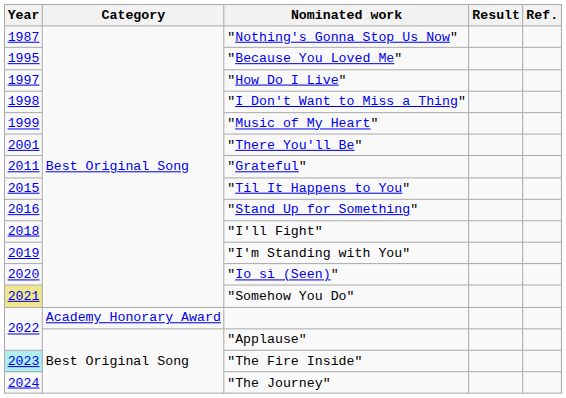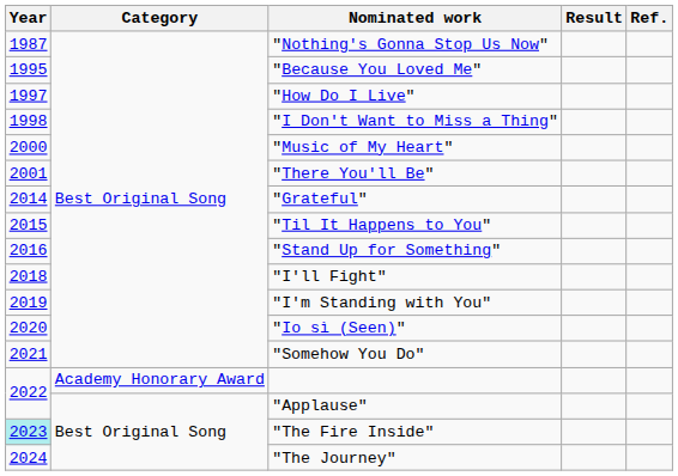 <table class="wikitable">
 <tr>
 <th>Year</th>
 <th>Category</th>
 <th>Nominated work</th>
 <th>Result</th>
 <th>Ref.</th>
 </tr>
 <tr>
 <td><a href='#'>1987</a></td>
 <td rowspan="13"><a href='#'>Best Original Song</a></td>
 <td>"<a href='#'>Nothing's Gonna Stop Us Now</a>" </td>
 <td></td>
 <td align="center"></td>
 </tr>
 <tr>
 <td><a href='#'>1995</a></td>
 <td>"<a href='#'>Because You Loved Me</a>" </td>
 <td></td>
 <td align="center"></td>
 </tr>
 <tr>
 <td><a href='#'>1997</a></td>
 <td>"<a href='#'>How Do I Live</a>" </td>
 <td></td>
 <td align="center"></td>
 </tr>
 <tr>
 <td><a href='#'>1998</a></td>
 <td>"<a href='#'>I Don't Want to Miss a Thing</a>" </td>
 <td></td>
 <td align="center"></td>
 </tr>
 <tr>
-<td><a href='#'>1999</a></td>
+<td><a href='#'>2000</a></td>
 <td>"<a href='#'>Music of My Heart</a>" </td>
 <td></td>
 <td align="center"></td>
 </tr>
 <tr>
 <td><a href='#'>2001</a></td>
 <td>"<a href='#'>There You'll Be</a>" </td>
 <td></td>
 <td align="center"></td>
 </tr>
 <tr>
-<td><a href='#'>2011</a></td>
+<td><a href='#'>2014</a></td>
 <td>"<a href='#'>Grateful</a>" </td>
 <td></td>
 <td align="center"></td>
 </tr>
 <tr>
 <td><a href='#'>2015</a></td>
 <td>"<a href='#'>Til It Happens to You</a>" </td>
 <td></td>
 <td align="center"></td>
 </tr>
 <tr>
 <td><a href='#'>2016</a></td>
 <td>"<a href='#'>Stand Up for Something</a>" </td>
 <td></td>
 <td align="center"></td>
 </tr>
 <tr>
 <td><a href='#'>2018</a></td>
 <td>"I'll Fight" </td>
 <td></td>
 <td align="center"></td>
 </tr>
 <tr>
 <td><a href='#'>2019</a></td>
 <td>"I'm Standing with You" </td>
 <td></td>
 <td align="center"></td>
 </tr>
 <tr>
 <td><a href='#'>2020</a></td>
 <td>"<a href='#'>Io sì (Seen)</a>" </td>
 <td></td>
 <td align="center"></td>
 </tr>
 <tr>
-<td style="background: khaki;"><a href='#'>2021</a></td>
+<td><a href='#'>2021</a></td>
 <td>"Somehow You Do" </td>
 <td></td>
 <td align="center"></td>
 </tr>
 <tr>
 <td rowspan="2"><a href='#'>2022</a></td>
 <td><a href='#'>Academy Honorary Award</a></td>
 <td></td>
 <td></td>
 <td align="center"></td>
 </tr>
 <tr>
 <td rowspan="3">Best Original Song</td>
 <td>"Applause" </td>
 <td></td>
 <td align="center"></td>
 </tr>
 <tr>
 <td style="background: paleturquoise;"><a href='#'>2023</a></td>
 <td>"The Fire Inside" </td>
 <td></td>
 <td align="center"></td>
 </tr>
 <tr>
 <td><a href='#'>2024</a></td>
 <td>"The Journey" </td>
 <td></td>
 <td align="center"></td>
 </tr>
 </table>
